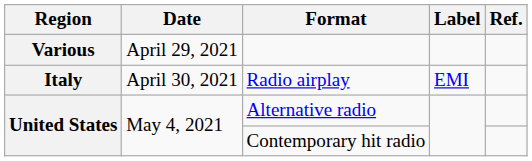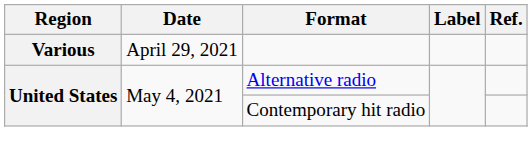 <table class="wikitable plainrowheaders">
 <tr>
 <th scope="col">Region</th>
 <th scope="col">Date</th>
 <th scope="col">Format</th>
 <th scope="col">Label</th>
 <th scope="col">Ref.</th>
 </tr>
 <tr>
 <th scope="row">Various</th>
 <td>April 29, 2021</td>
 <td></td>
 <td></td>
 <td style="text-align:center;"></td>
 </tr>
 <tr>
-<th scope="row">Italy</th>
-<td>April 30, 2021</td>
-<td><a href='#'>Radio airplay</a></td>
-<td><a href='#'>EMI</a></td>
-<td style="text-align:center;"></td>
-</tr>
-<tr>
 <th scope="row" rowspan="2">United States</th>
 <td rowspan="2">May 4, 2021</td>
 <td><a href='#'>Alternative radio</a></td>
 <td rowspan="2"></td>
 <td style="text-align:center;"></td>
 </tr>
 <tr>
 <td>Contemporary hit radio</td>
 <td style="text-align:center;"></td>
 </tr>
 </table>
